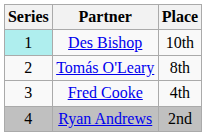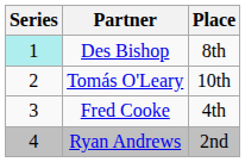 <table class="wikitable sortable" style="margin:auto; text-align:center;">
 <tr>
 <th>Series</th>
 <th>Partner</th>
 <th>Place</th>
 </tr>
 <tr>
 <td style="background: paleturquoise;">1</td>
 <td><a href='#'>Des Bishop</a></td>
-<td>10th</td>
+<td>8th</td>
 </tr>
 <tr>
 <td>2</td>
 <td><a href='#'>Tomás O'Leary</a></td>
-<td>8th</td>
+<td>10th</td>
 </tr>
 <tr>
 <td>3</td>
 <td><a href='#'>Fred Cooke</a></td>
 <td>4th</td>
 </tr>
 <tr bgcolor="silver">
 <td>4</td>
 <td><a href='#'>Ryan Andrews</a></td>
 <td>2nd</td>
 </tr>
 </table>
